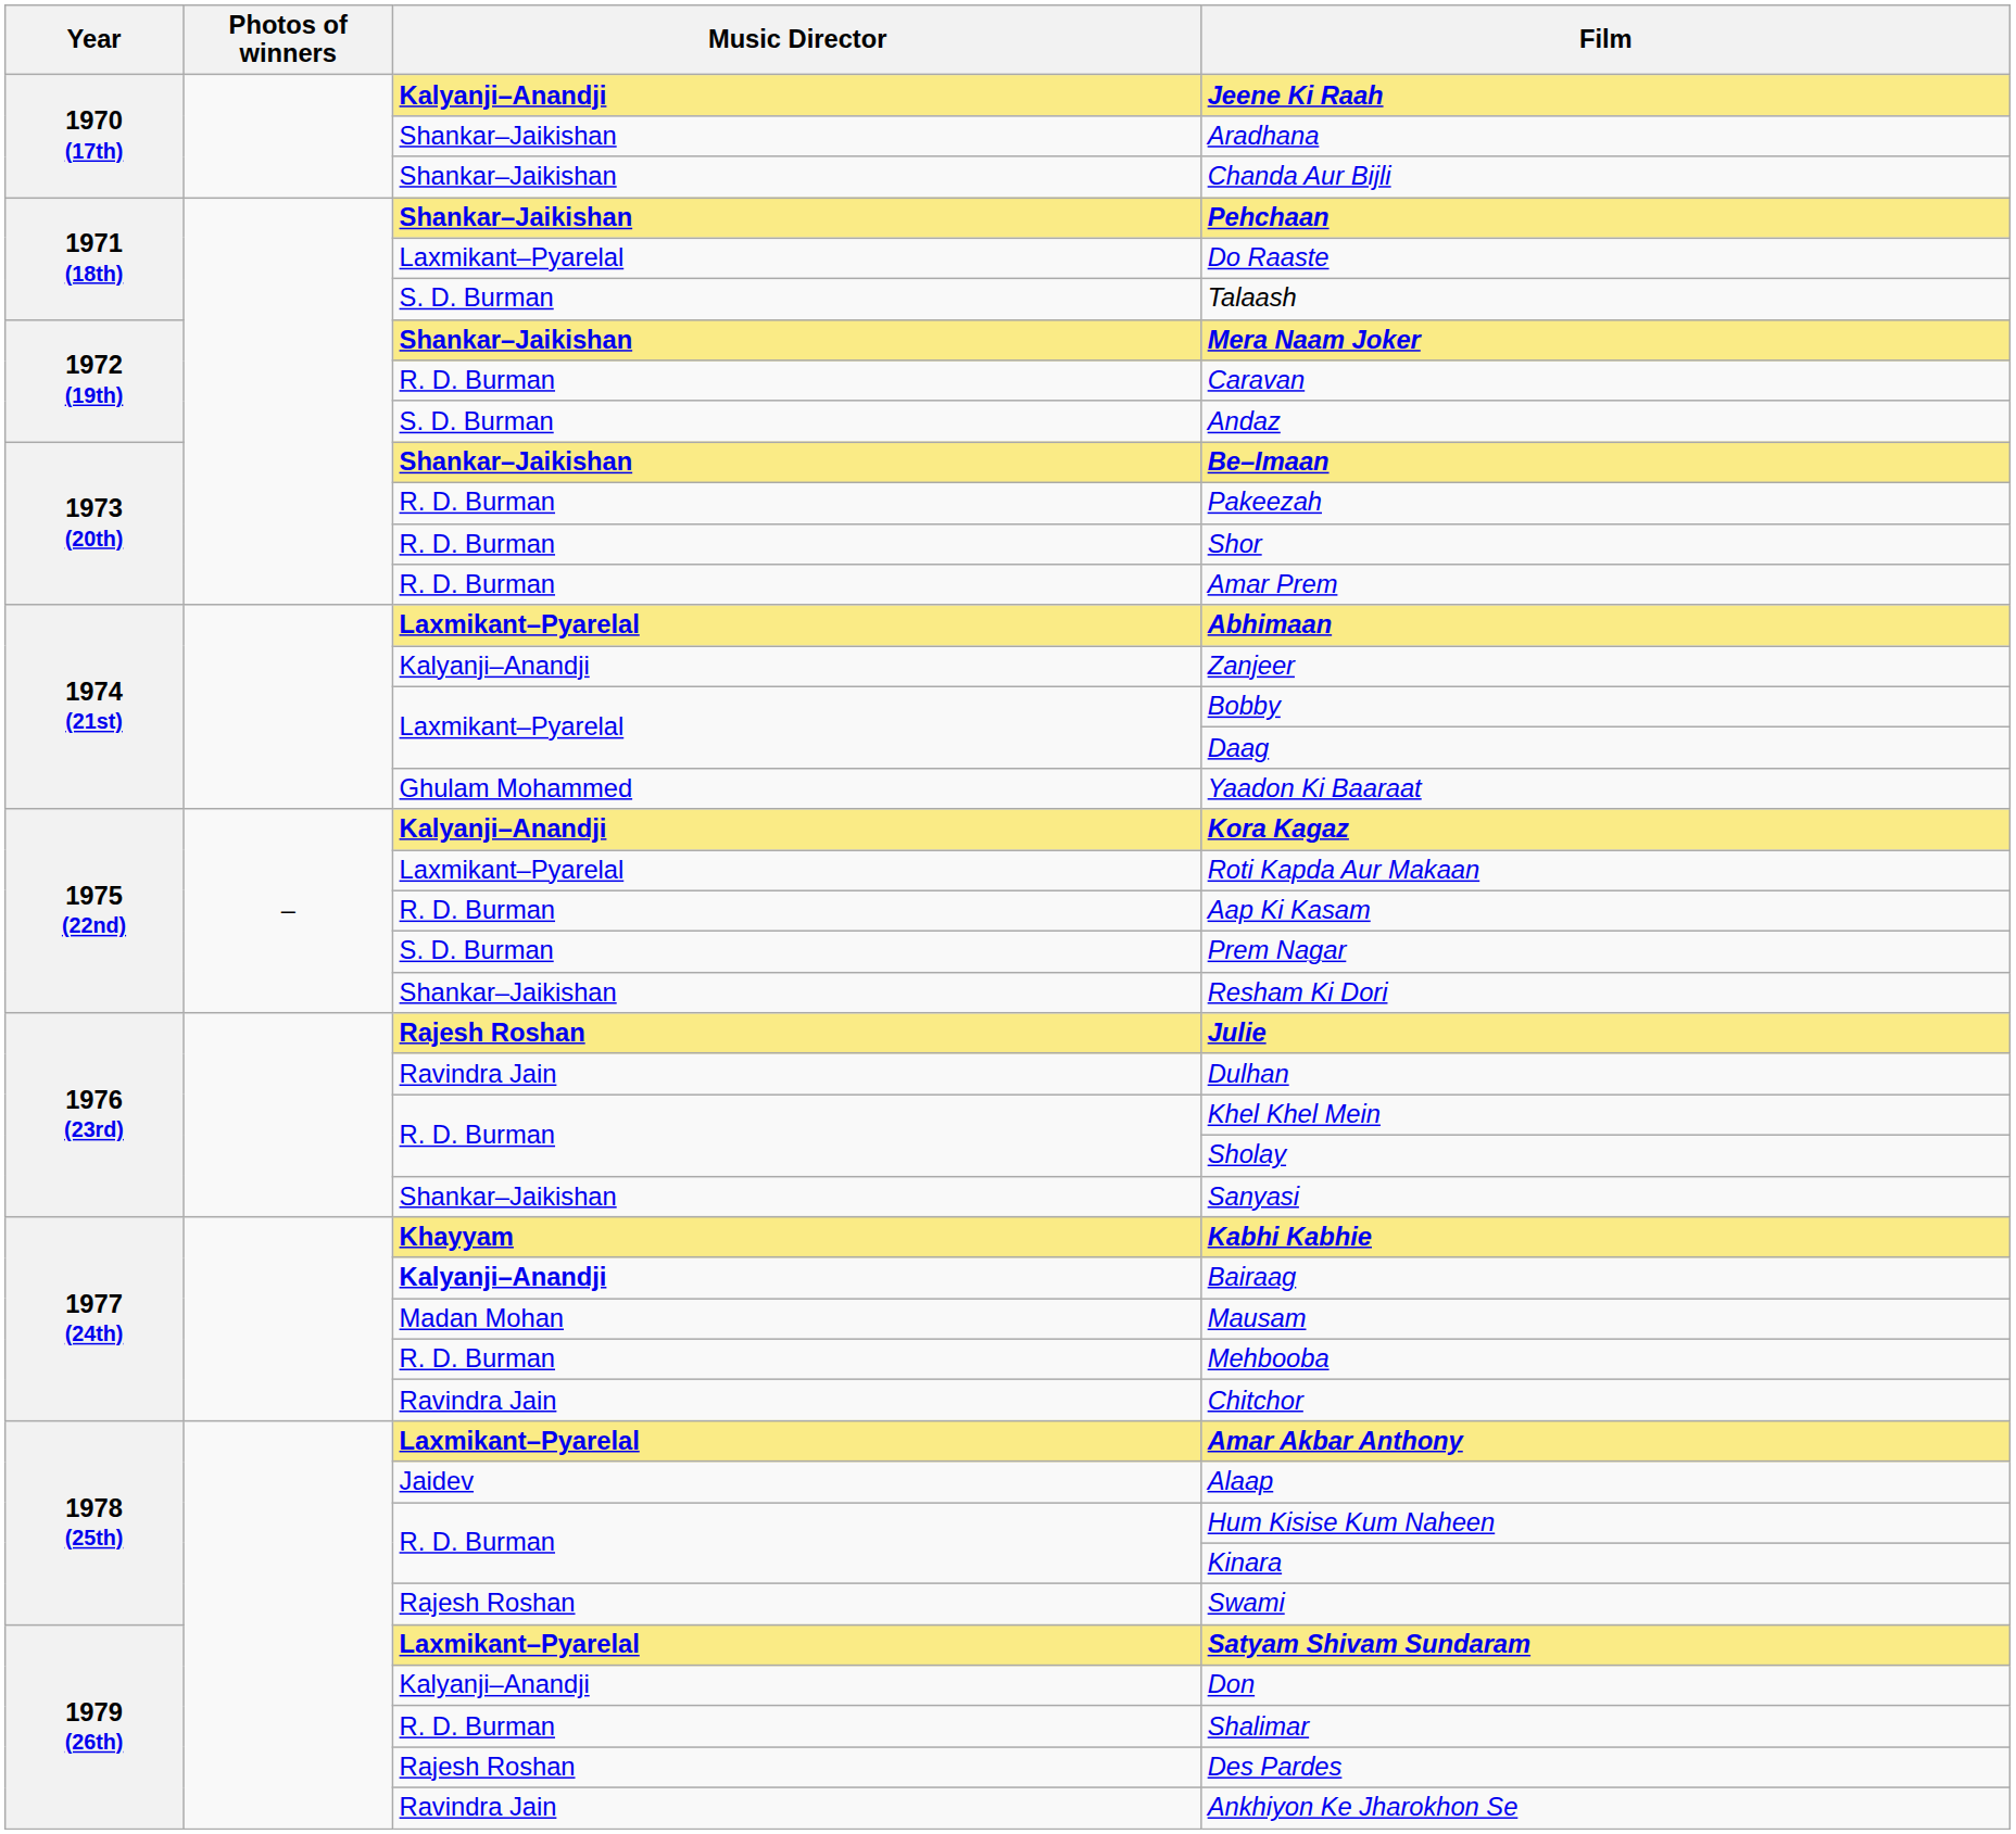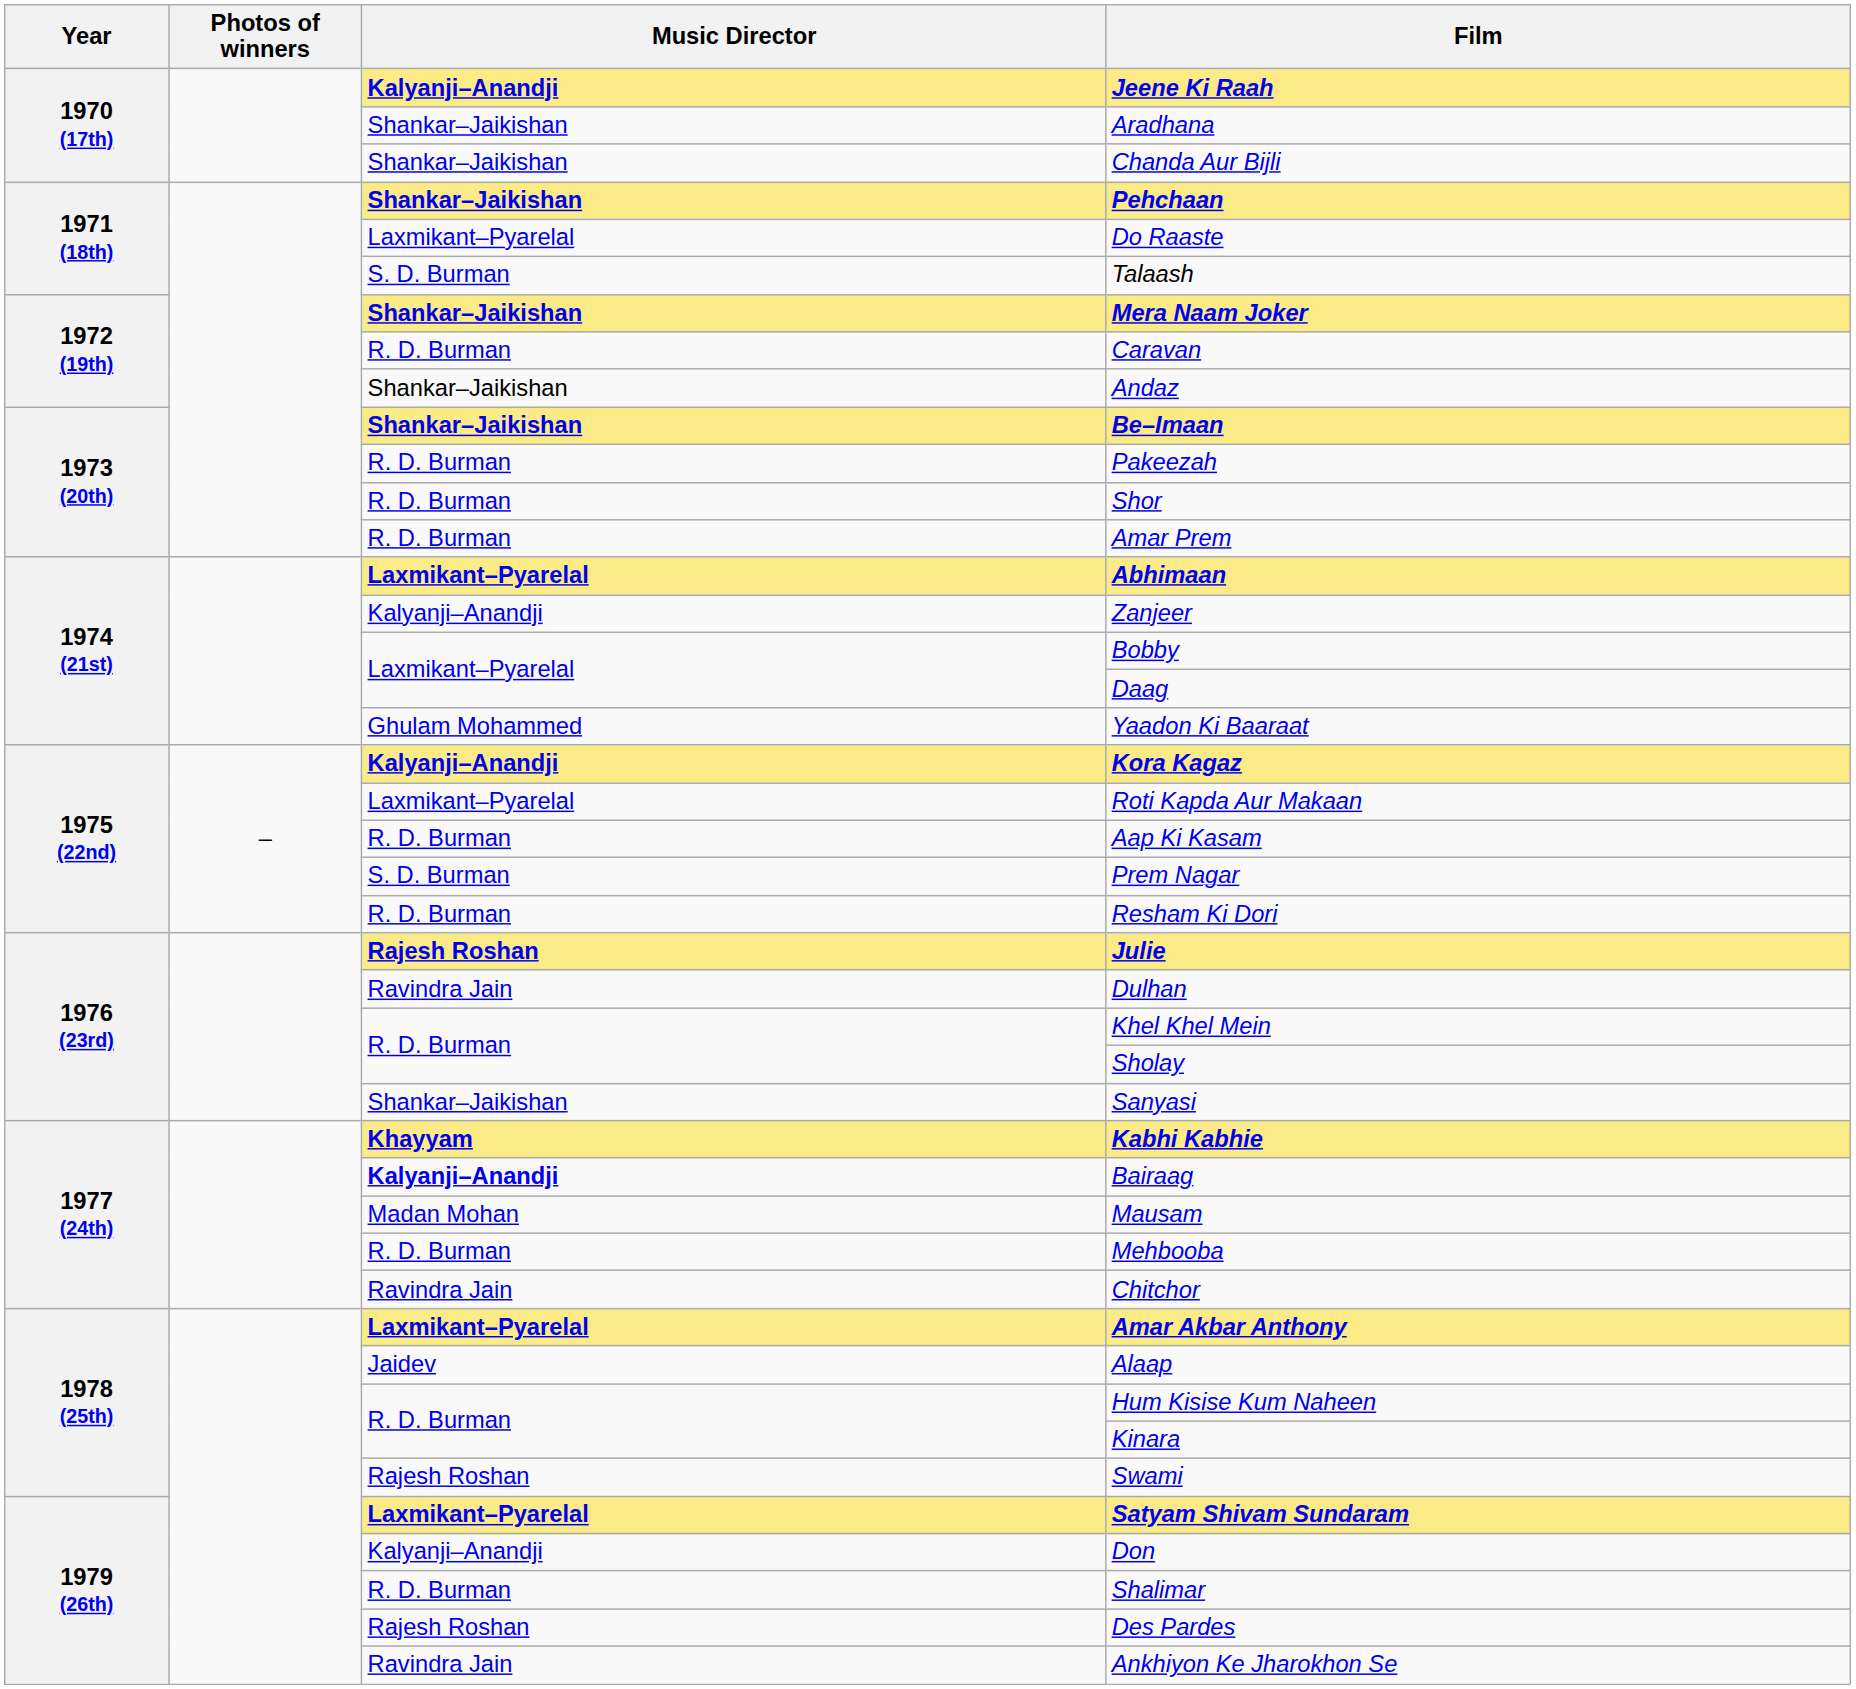 <table class="wikitable sortable" style="text-align:left;">
 <tr>
 <th scope="col" style="width:3%; text-align:center;">Year</th>
 <th scope="col" style="width:3%;text-align:center;">Photos of winners</th>
 <th scope="col" style="width:15%;text-align:center;">Music Director</th>
 <th scope="col" style="width:15%;text-align:center;">Film</th>
 </tr>
 <tr>
 <th scope="row" rowspan=3 style="text-align:center">1970 <br><small><a href='#'>(17th)</a> </small></th>
 <td rowspan=3 style="text-align:center"></td>
 <td style="background:#FAEB86;"><strong><a href='#'>Kalyanji–Anandji</a></strong> </td>
 <td style="background:#FAEB86;"><strong><em><a href='#'>Jeene Ki Raah</a></em></strong></td>
 </tr>
 <tr>
 <td><a href='#'>Shankar–Jaikishan</a></td>
 <td><em><a href='#'>Aradhana</a></em></td>
 </tr>
 <tr>
 <td><a href='#'>Shankar–Jaikishan</a></td>
 <td><em><a href='#'>Chanda Aur Bijli</a></em></td>
 </tr>
 <tr>
 <th scope="row" rowspan=3 style="text-align:center">1971 <br><small><a href='#'>(18th)</a> </small></th>
 <td rowspan="10" style="text-align:center"></td>
 <td style="background:#FAEB86;"><strong><a href='#'>Shankar–Jaikishan</a></strong> </td>
 <td style="background:#FAEB86;"><strong><em><a href='#'>Pehchaan</a></em></strong></td>
 </tr>
 <tr>
 <td><a href='#'>Laxmikant–Pyarelal</a></td>
 <td><em><a href='#'>Do Raaste</a></em></td>
 </tr>
 <tr>
 <td><a href='#'>S. D. Burman</a></td>
 <td><em>Talaash</em></td>
 </tr>
 <tr>
 <th scope="row" rowspan=3 style="text-align:center">1972 <br><small><a href='#'>(19th)</a> </small></th>
 <td style="background:#FAEB86;"><strong><a href='#'>Shankar–Jaikishan</a></strong> </td>
 <td style="background:#FAEB86;"><strong><em><a href='#'>Mera Naam Joker</a></em></strong></td>
 </tr>
 <tr>
 <td><a href='#'>R. D. Burman</a></td>
 <td><em><a href='#'>Caravan</a></em></td>
 </tr>
 <tr>
-<td><a href='#'>S. D. Burman</a></td>
+<td>Shankar–Jaikishan</td>
 <td><em><a href='#'>Andaz</a></em></td>
 </tr>
 <tr>
 <th rowspan="4" scope="row" style="text-align:center">1973 <br><small><a href='#'>(20th)</a> </small></th>
 <td style="background:#FAEB86;"><strong><a href='#'>Shankar–Jaikishan</a></strong> </td>
 <td style="background:#FAEB86;"><strong><em><a href='#'>Be–Imaan</a></em></strong></td>
 </tr>
 <tr>
 <td><a href='#'>R. D. Burman</a></td>
 <td><em><a href='#'>Pakeezah</a></em></td>
 </tr>
 <tr>
 <td><a href='#'>R. D. Burman</a></td>
 <td><em><a href='#'>Shor</a></em></td>
 </tr>
 <tr>
 <td><a href='#'>R. D. Burman</a></td>
 <td><em><a href='#'>Amar Prem</a></em></td>
 </tr>
 <tr>
 <th scope="row" rowspan=5 style="text-align:center">1974 <br><small><a href='#'>(21st)</a> </small></th>
 <td rowspan=5 style="text-align:center"></td>
 <td style="background:#FAEB86;"><strong><a href='#'>Laxmikant–Pyarelal</a></strong> </td>
 <td style="background:#FAEB86;"><strong><em><a href='#'>Abhimaan</a></em></strong></td>
 </tr>
 <tr>
 <td><a href='#'>Kalyanji–Anandji</a></td>
 <td><em><a href='#'>Zanjeer</a></em></td>
 </tr>
 <tr>
 <td rowspan="2"><a href='#'>Laxmikant–Pyarelal</a></td>
 <td><em><a href='#'>Bobby</a></em></td>
 </tr>
 <tr>
 <td><em><a href='#'>Daag</a></em></td>
 </tr>
 <tr>
 <td><a href='#'>Ghulam Mohammed</a></td>
 <td><em><a href='#'>Yaadon Ki Baaraat</a></em></td>
 </tr>
 <tr>
 <th scope="row" rowspan=5 style="text-align:center">1975 <br><small><a href='#'>(22nd)</a> </small></th>
 <td rowspan=5 style="text-align:center">–</td>
 <td style="background:#FAEB86;"><strong><a href='#'>Kalyanji–Anandji</a></strong> </td>
 <td style="background:#FAEB86;"><strong><em><a href='#'>Kora Kagaz</a></em></strong></td>
 </tr>
 <tr>
 <td><a href='#'>Laxmikant–Pyarelal</a></td>
 <td><em><a href='#'>Roti Kapda Aur Makaan</a></em></td>
 </tr>
 <tr>
 <td><a href='#'>R. D. Burman</a></td>
 <td><em><a href='#'>Aap Ki Kasam</a></em></td>
 </tr>
 <tr>
 <td><a href='#'>S. D. Burman</a></td>
 <td><em><a href='#'>Prem Nagar</a></em></td>
 </tr>
 <tr>
-<td><a href='#'>Shankar–Jaikishan</a></td>
+<td><a href='#'>R. D. Burman</a></td>
 <td><em><a href='#'>Resham Ki Dori</a></em></td>
 </tr>
 <tr>
 <th scope="row" rowspan=5 style="text-align:center">1976 <br><small><a href='#'>(23rd)</a> </small></th>
 <td rowspan=5 style="text-align:center"></td>
 <td style="background:#FAEB86;"><strong><a href='#'>Rajesh Roshan</a></strong> </td>
 <td style="background:#FAEB86;"><strong><em><a href='#'>Julie</a></em></strong></td>
 </tr>
 <tr>
 <td><a href='#'>Ravindra Jain</a></td>
 <td><em><a href='#'>Dulhan</a></em></td>
 </tr>
 <tr>
 <td rowspan="2"><a href='#'>R. D. Burman</a></td>
 <td><em><a href='#'>Khel Khel Mein</a></em></td>
 </tr>
 <tr>
 <td><em><a href='#'>Sholay</a></em></td>
 </tr>
 <tr>
 <td><a href='#'>Shankar–Jaikishan</a></td>
 <td><em><a href='#'>Sanyasi</a></em></td>
 </tr>
 <tr>
 <th scope="row" rowspan=5 style="text-align:center">1977 <br><small><a href='#'>(24th)</a> </small></th>
 <td rowspan=5 style="text-align:center"></td>
 <td style="background:#FAEB86;"><strong><a href='#'>Khayyam</a></strong> </td>
 <td style="background:#FAEB86;"><strong><em><a href='#'>Kabhi Kabhie</a></em></strong></td>
 </tr>
 <tr>
 <td><strong><a href='#'>Kalyanji–Anandji</a></strong></td>
 <td><em><a href='#'>Bairaag</a></em></td>
 </tr>
 <tr>
 <td><a href='#'>Madan Mohan</a></td>
 <td><em><a href='#'>Mausam</a></em></td>
 </tr>
 <tr>
 <td><a href='#'>R. D. Burman</a></td>
 <td><em><a href='#'>Mehbooba</a></em></td>
 </tr>
 <tr>
 <td><a href='#'>Ravindra Jain</a></td>
 <td><em><a href='#'>Chitchor</a></em></td>
 </tr>
 <tr>
 <th scope="row" rowspan=5 style="text-align:center">1978 <br><small><a href='#'>(25th)</a> </small></th>
 <td rowspan="10" style="text-align:center"></td>
 <td style="background:#FAEB86;"><strong><a href='#'>Laxmikant–Pyarelal</a></strong> </td>
 <td style="background:#FAEB86;"><strong><em><a href='#'>Amar Akbar Anthony</a></em></strong></td>
 </tr>
 <tr>
 <td><a href='#'>Jaidev</a></td>
 <td><em><a href='#'>Alaap</a></em></td>
 </tr>
 <tr>
 <td rowspan="2"><a href='#'>R. D. Burman</a></td>
 <td><em><a href='#'>Hum Kisise Kum Naheen</a></em></td>
 </tr>
 <tr>
 <td><em><a href='#'>Kinara</a></em></td>
 </tr>
 <tr>
 <td><a href='#'>Rajesh Roshan</a></td>
 <td><em><a href='#'>Swami</a></em></td>
 </tr>
 <tr>
 <th scope="row" rowspan=5 style="text-align:center">1979 <br><small><a href='#'>(26th)</a> </small></th>
 <td style="background:#FAEB86;"><strong><a href='#'>Laxmikant–Pyarelal</a></strong> </td>
 <td style="background:#FAEB86;"><strong><em><a href='#'>Satyam Shivam Sundaram</a></em></strong></td>
 </tr>
 <tr>
 <td><a href='#'>Kalyanji–Anandji</a></td>
 <td><em><a href='#'>Don</a></em></td>
 </tr>
 <tr>
 <td><a href='#'>R. D. Burman</a></td>
 <td><a href='#'><em>Shalimar</em></a></td>
 </tr>
 <tr>
 <td><a href='#'>Rajesh Roshan</a></td>
 <td><em><a href='#'>Des Pardes</a></em></td>
 </tr>
 <tr>
 <td><a href='#'>Ravindra Jain</a></td>
 <td><em><a href='#'>Ankhiyon Ke Jharokhon Se</a></em></td>
 </tr>
 </table>
